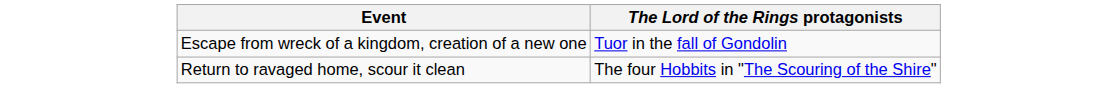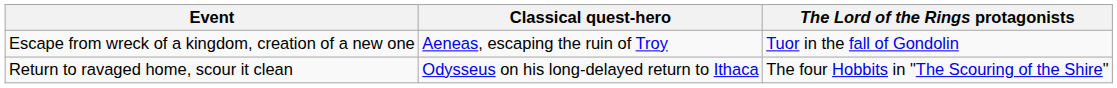 <table class="wikitable" style="margin:1em auto;">
 <tr>
 <th>Event</th>
+<th>Classical quest-hero</th>
 <th><em>The Lord of the Rings</em> protagonists</th>
 </tr>
 <tr>
 <td>Escape from wreck of a kingdom, creation of a new one</td>
+<td><a href='#'>Aeneas</a>, escaping the ruin of <a href='#'>Troy</a></td>
 <td><a href='#'>Tuor</a> in the <a href='#'>fall of Gondolin</a></td>
 </tr>
 <tr>
 <td>Return to ravaged home, scour it clean</td>
+<td><a href='#'>Odysseus</a> on his long-delayed return to <a href='#'>Ithaca</a></td>
 <td>The four <a href='#'>Hobbits</a> in "<a href='#'>The Scouring of the Shire</a>"</td>
 </tr>
 </table>
